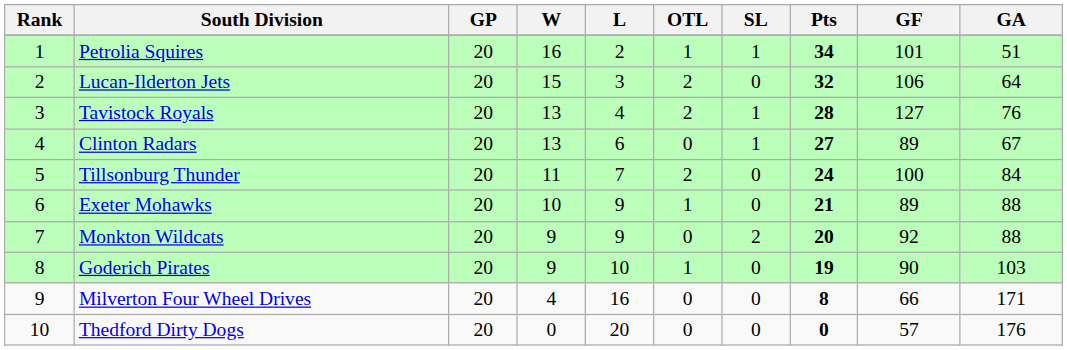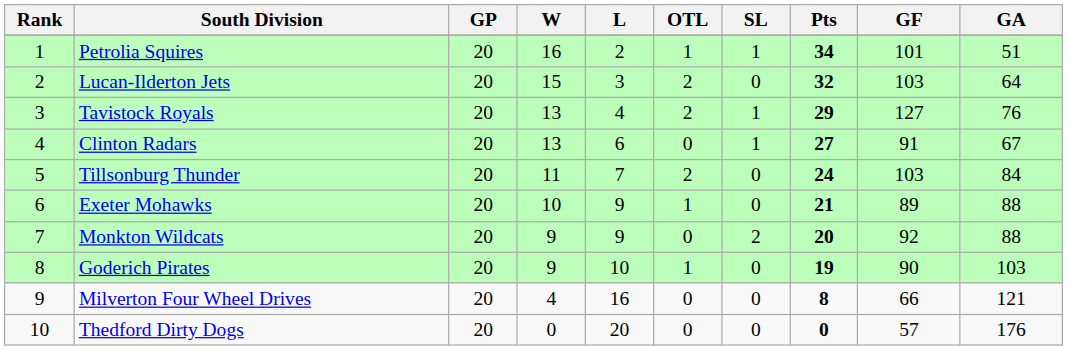 <table class="wikitable" style="text-align:center" width:50em">
 <tr>
 <th bgcolor="#DDDDFF" width="5%">Rank</th>
 <th bgcolor="#DDDDFF" width="27.5%">South Division</th>
 <th bgcolor="#DDDDFF" width="5%">GP</th>
 <th bgcolor="#DDDDFF" width="5%">W</th>
 <th bgcolor="#DDDDFF" width="5%">L</th>
 <th bgcolor="#DDDDFF" width="5%">OTL</th>
 <th bgcolor="#DDDDFF" width="5%">SL</th>
 <th bgcolor="#DDDDFF" width="5%">Pts</th>
 <th bgcolor="#DDDDFF" width="7.5%">GF</th>
 <th bgcolor="#DDDDFF" width="7.5%">GA</th>
 </tr>
 <tr>
 </tr>
 <tr bgcolor="#bbffbb">
 <td>1</td>
 <td align=left><a href='#'>Petrolia Squires</a></td>
 <td>20</td>
 <td>16</td>
 <td>2</td>
 <td>1</td>
 <td>1</td>
 <td><strong>34</strong></td>
 <td>101</td>
 <td>51</td>
 </tr>
 <tr bgcolor="#bbffbb">
 <td>2</td>
 <td align=left><a href='#'>Lucan-Ilderton Jets</a></td>
 <td>20</td>
 <td>15</td>
 <td>3</td>
 <td>2</td>
 <td>0</td>
 <td><strong>32</strong></td>
-<td>106</td>
+<td>103</td>
 <td>64</td>
 </tr>
 <tr bgcolor="#bbffbb">
 <td>3</td>
 <td align=left><a href='#'>Tavistock Royals</a></td>
 <td>20</td>
 <td>13</td>
 <td>4</td>
 <td>2</td>
 <td>1</td>
-<td><strong>28</strong></td>
+<td><strong>29</strong></td>
 <td>127</td>
 <td>76</td>
 </tr>
 <tr bgcolor="#bbffbb">
 <td>4</td>
 <td align=left><a href='#'>Clinton Radars</a></td>
 <td>20</td>
 <td>13</td>
 <td>6</td>
 <td>0</td>
 <td>1</td>
 <td><strong>27</strong></td>
-<td>89</td>
+<td>91</td>
 <td>67</td>
 </tr>
 <tr bgcolor="#bbffbb">
 <td>5</td>
 <td align=left><a href='#'>Tillsonburg Thunder</a></td>
 <td>20</td>
 <td>11</td>
 <td>7</td>
 <td>2</td>
 <td>0</td>
 <td><strong>24</strong></td>
-<td>100</td>
+<td>103</td>
 <td>84</td>
 </tr>
 <tr bgcolor="#bbffbb">
 <td>6</td>
 <td align=left><a href='#'>Exeter Mohawks</a></td>
 <td>20</td>
 <td>10</td>
 <td>9</td>
 <td>1</td>
 <td>0</td>
 <td><strong>21</strong></td>
 <td>89</td>
 <td>88</td>
 </tr>
 <tr bgcolor="#bbffbb">
 <td>7</td>
 <td align=left><a href='#'>Monkton Wildcats</a></td>
 <td>20</td>
 <td>9</td>
 <td>9</td>
 <td>0</td>
 <td>2</td>
 <td><strong>20</strong></td>
 <td>92</td>
 <td>88</td>
 </tr>
 <tr bgcolor="#bbffbb">
 <td>8</td>
 <td align=left><a href='#'>Goderich Pirates</a></td>
 <td>20</td>
 <td>9</td>
 <td>10</td>
 <td>1</td>
 <td>0</td>
 <td><strong>19</strong></td>
 <td>90</td>
 <td>103</td>
 </tr>
 <tr>
 <td>9</td>
 <td align=left><a href='#'>Milverton Four Wheel Drives</a></td>
 <td>20</td>
 <td>4</td>
 <td>16</td>
 <td>0</td>
 <td>0</td>
 <td><strong>8</strong></td>
 <td>66</td>
-<td>171</td>
+<td>121</td>
 </tr>
 <tr>
 <td>10</td>
 <td align=left><a href='#'>Thedford Dirty Dogs</a></td>
 <td>20</td>
 <td>0</td>
 <td>20</td>
 <td>0</td>
 <td>0</td>
 <td><strong>0</strong></td>
 <td>57</td>
 <td>176</td>
 </tr>
 </table>
